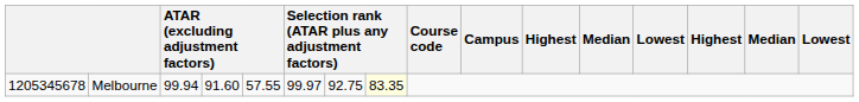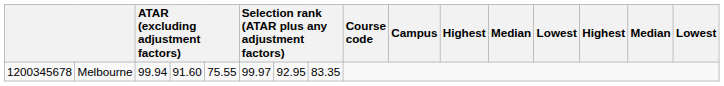 <table class="wikitable" style="width: 70%;">
 <tr>
 <th colspan="2"></th>
 <th colspan="3" style=text-align:left>ATAR<br>(excluding adjustment factors)</th>
 <th colspan="3" style=text-align:left>Selection rank<br>(ATAR plus any adjustment factors)</th>
 <th style=text-align:left>Course code</th>
 <th style=text-align:left>Campus</th>
 <th style=text-align:left>Highest</th>
 <th style=text-align:left>Median</th>
 <th style=text-align:left>Lowest</th>
 <th style=text-align:left>Highest</th>
 <th style=text-align:left>Median</th>
 <th style=text-align:left>Lowest</th>
 </tr>
 <tr>
-<td>1205345678</td>
+<td>1200345678</td>
 <td>Melbourne</td>
 <td>99.94</td>
 <td>91.60</td>
-<td>57.55</td>
+<td>75.55</td>
 <td>99.97</td>
-<td>92.75</td>
-<td style="background: lightyellow;">83.35</td>
+<td>92.95</td>
+<td>83.35</td>
 </tr>
 </table>
